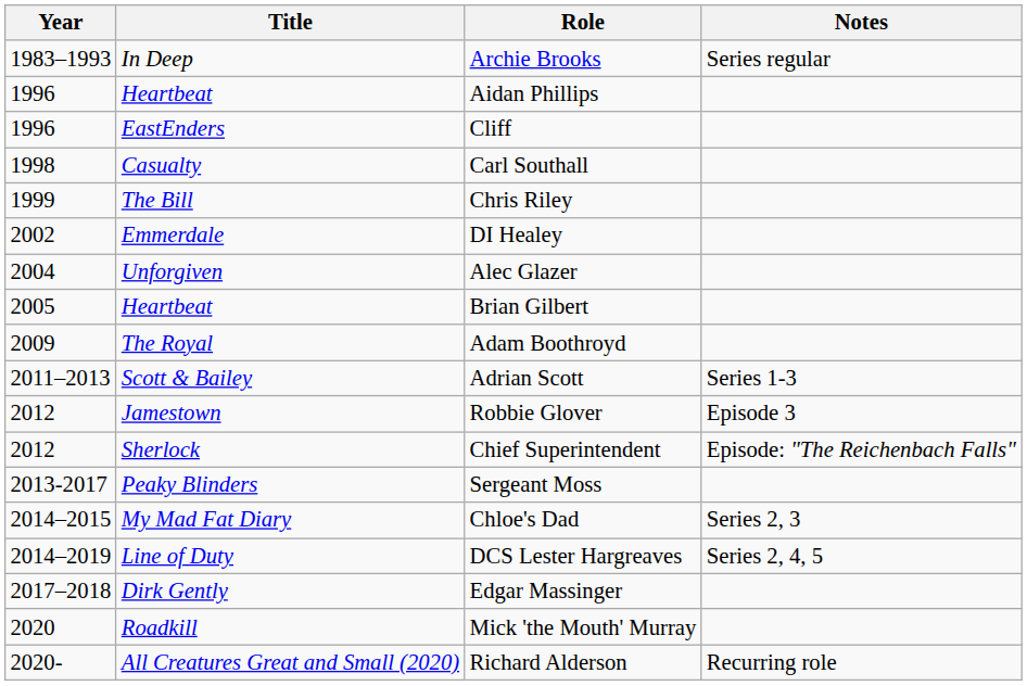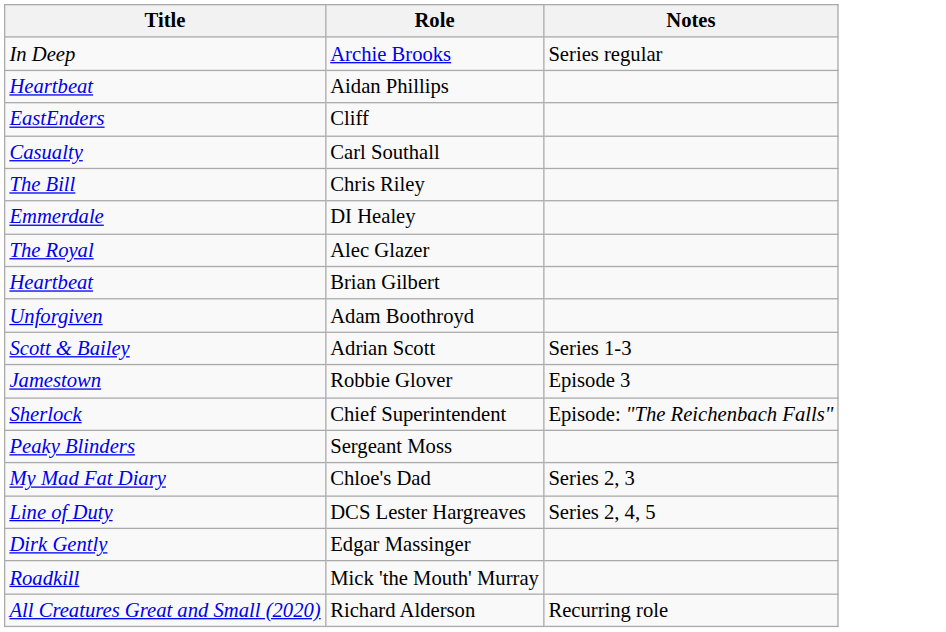 <table class="wikitable">
 <tr>
-<th>Year</th>
 <th>Title</th>
 <th>Role</th>
 <th>Notes</th>
 </tr>
 <tr>
-<td>1983–1993</td>
 <td><em>In Deep</em></td>
 <td><a href='#'>Archie Brooks</a></td>
 <td>Series regular</td>
 </tr>
 <tr>
-<td>1996</td>
 <td><em><a href='#'>Heartbeat</a></em></td>
 <td>Aidan Phillips</td>
 <td></td>
 </tr>
 <tr>
-<td>1996</td>
 <td><em><a href='#'>EastEnders</a></em></td>
 <td>Cliff</td>
 <td></td>
 </tr>
 <tr>
-<td>1998</td>
 <td><em><a href='#'>Casualty</a></em></td>
 <td>Carl Southall</td>
 <td></td>
 </tr>
 <tr>
-<td>1999</td>
 <td><em><a href='#'>The Bill</a></em></td>
 <td>Chris Riley</td>
 <td></td>
 </tr>
 <tr>
-<td>2002</td>
 <td><em><a href='#'>Emmerdale</a></em></td>
 <td>DI Healey</td>
 <td></td>
 </tr>
 <tr>
-<td>2004</td>
-<td><em><a href='#'>Unforgiven</a></em></td>
+<td><em><a href='#'>The Royal</a></em></td>
 <td>Alec Glazer</td>
 <td></td>
 </tr>
 <tr>
-<td>2005</td>
 <td><em><a href='#'>Heartbeat</a></em></td>
 <td>Brian Gilbert</td>
 <td></td>
 </tr>
 <tr>
-<td>2009</td>
-<td><em><a href='#'>The Royal</a></em></td>
+<td><em><a href='#'>Unforgiven</a></em></td>
 <td>Adam Boothroyd</td>
 <td></td>
 </tr>
 <tr>
-<td>2011–2013</td>
 <td><em><a href='#'>Scott & Bailey</a></em></td>
 <td>Adrian Scott</td>
 <td>Series 1-3</td>
 </tr>
 <tr>
-<td>2012</td>
 <td><em><a href='#'>Jamestown</a></em></td>
 <td>Robbie Glover</td>
 <td>Episode 3</td>
 </tr>
 <tr>
-<td>2012</td>
 <td><em><a href='#'>Sherlock</a></em></td>
 <td>Chief Superintendent</td>
 <td>Episode: <em>"The Reichenbach Falls"</em></td>
 </tr>
 <tr>
-<td>2013-2017</td>
 <td><em><a href='#'>Peaky Blinders</a></em></td>
 <td>Sergeant Moss</td>
 <td></td>
 </tr>
 <tr>
-<td>2014–2015</td>
 <td><em><a href='#'>My Mad Fat Diary</a></em></td>
 <td>Chloe's Dad</td>
 <td>Series 2, 3</td>
 </tr>
 <tr>
-<td>2014–2019</td>
 <td><em><a href='#'>Line of Duty</a></em></td>
 <td>DCS Lester Hargreaves</td>
 <td>Series 2, 4, 5</td>
 </tr>
 <tr>
-<td>2017–2018</td>
 <td><em><a href='#'>Dirk Gently</a></em></td>
 <td>Edgar Massinger</td>
 <td></td>
 </tr>
 <tr>
-<td>2020</td>
 <td><em><a href='#'>Roadkill</a></em></td>
 <td>Mick 'the Mouth' Murray</td>
 <td></td>
 </tr>
 <tr>
-<td>2020-</td>
 <td><em><a href='#'>All Creatures Great and Small (2020)</a></em></td>
 <td>Richard Alderson</td>
 <td>Recurring role</td>
 </tr>
 </table>
